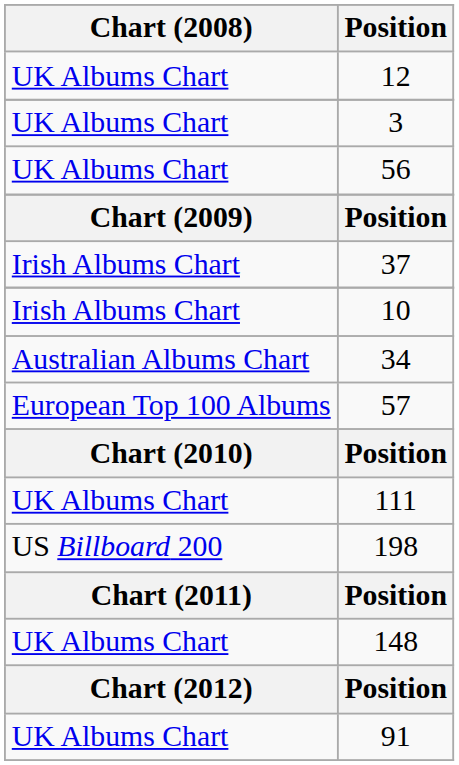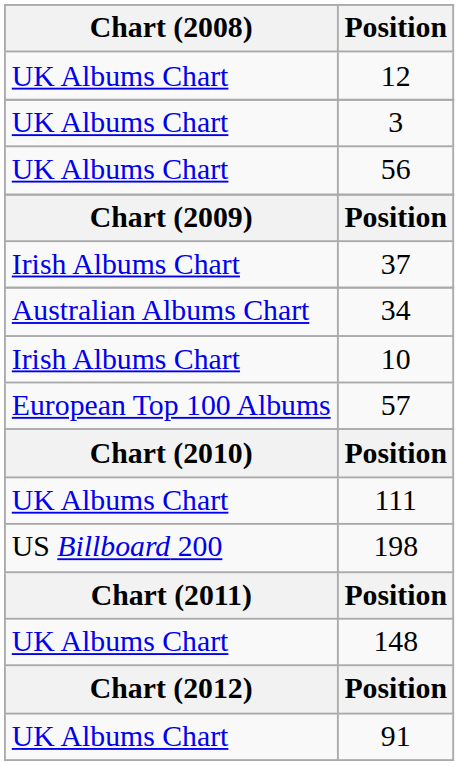 <table class="wikitable">
 <tr>
 <th>Chart (2008)</th>
 <th>Position</th>
 </tr>
 <tr>
 <td><a href='#'>UK Albums Chart</a></td>
 <td align="center">12</td>
 </tr>
 <tr>
 </tr>
 <tr>
 <td><a href='#'>UK Albums Chart</a></td>
 <td align="center">3</td>
 </tr>
 <tr>
 <td><a href='#'>UK Albums Chart</a></td>
 <td align="center">56</td>
 </tr>
 <tr>
 </tr>
 <tr>
 <th>Chart (2009)</th>
 <th>Position</th>
 </tr>
 <tr>
 <td><a href='#'>Irish Albums Chart</a></td>
 <td align="center">37</td>
 </tr>
 <tr>
 </tr>
 <tr>
+<td><a href='#'>Australian Albums Chart</a></td>
+<td align="center">34</td>
+</tr>
+<tr>
 <td><a href='#'>Irish Albums Chart</a></td>
 <td align="center">10</td>
-</tr>
-<tr>
-<td><a href='#'>Australian Albums Chart</a></td>
-<td align="center">34</td>
 </tr>
 <tr>
 <td><a href='#'>European Top 100 Albums</a></td>
 <td align="center">57</td>
 </tr>
 <tr>
 <th>Chart (2010)</th>
 <th>Position</th>
 </tr>
 <tr>
 <td><a href='#'>UK Albums Chart</a></td>
 <td align="center">111</td>
 </tr>
 <tr>
 <td>US <a href='#'><em>Billboard</em> 200</a></td>
 <td align="center">198</td>
 </tr>
 <tr>
 <th>Chart (2011)</th>
 <th>Position</th>
 </tr>
 <tr>
 <td><a href='#'>UK Albums Chart</a></td>
 <td align="center">148</td>
 </tr>
 <tr>
 <th>Chart (2012)</th>
 <th>Position</th>
 </tr>
 <tr>
 <td><a href='#'>UK Albums Chart</a></td>
 <td align="center">91</td>
 </tr>
 </table>
